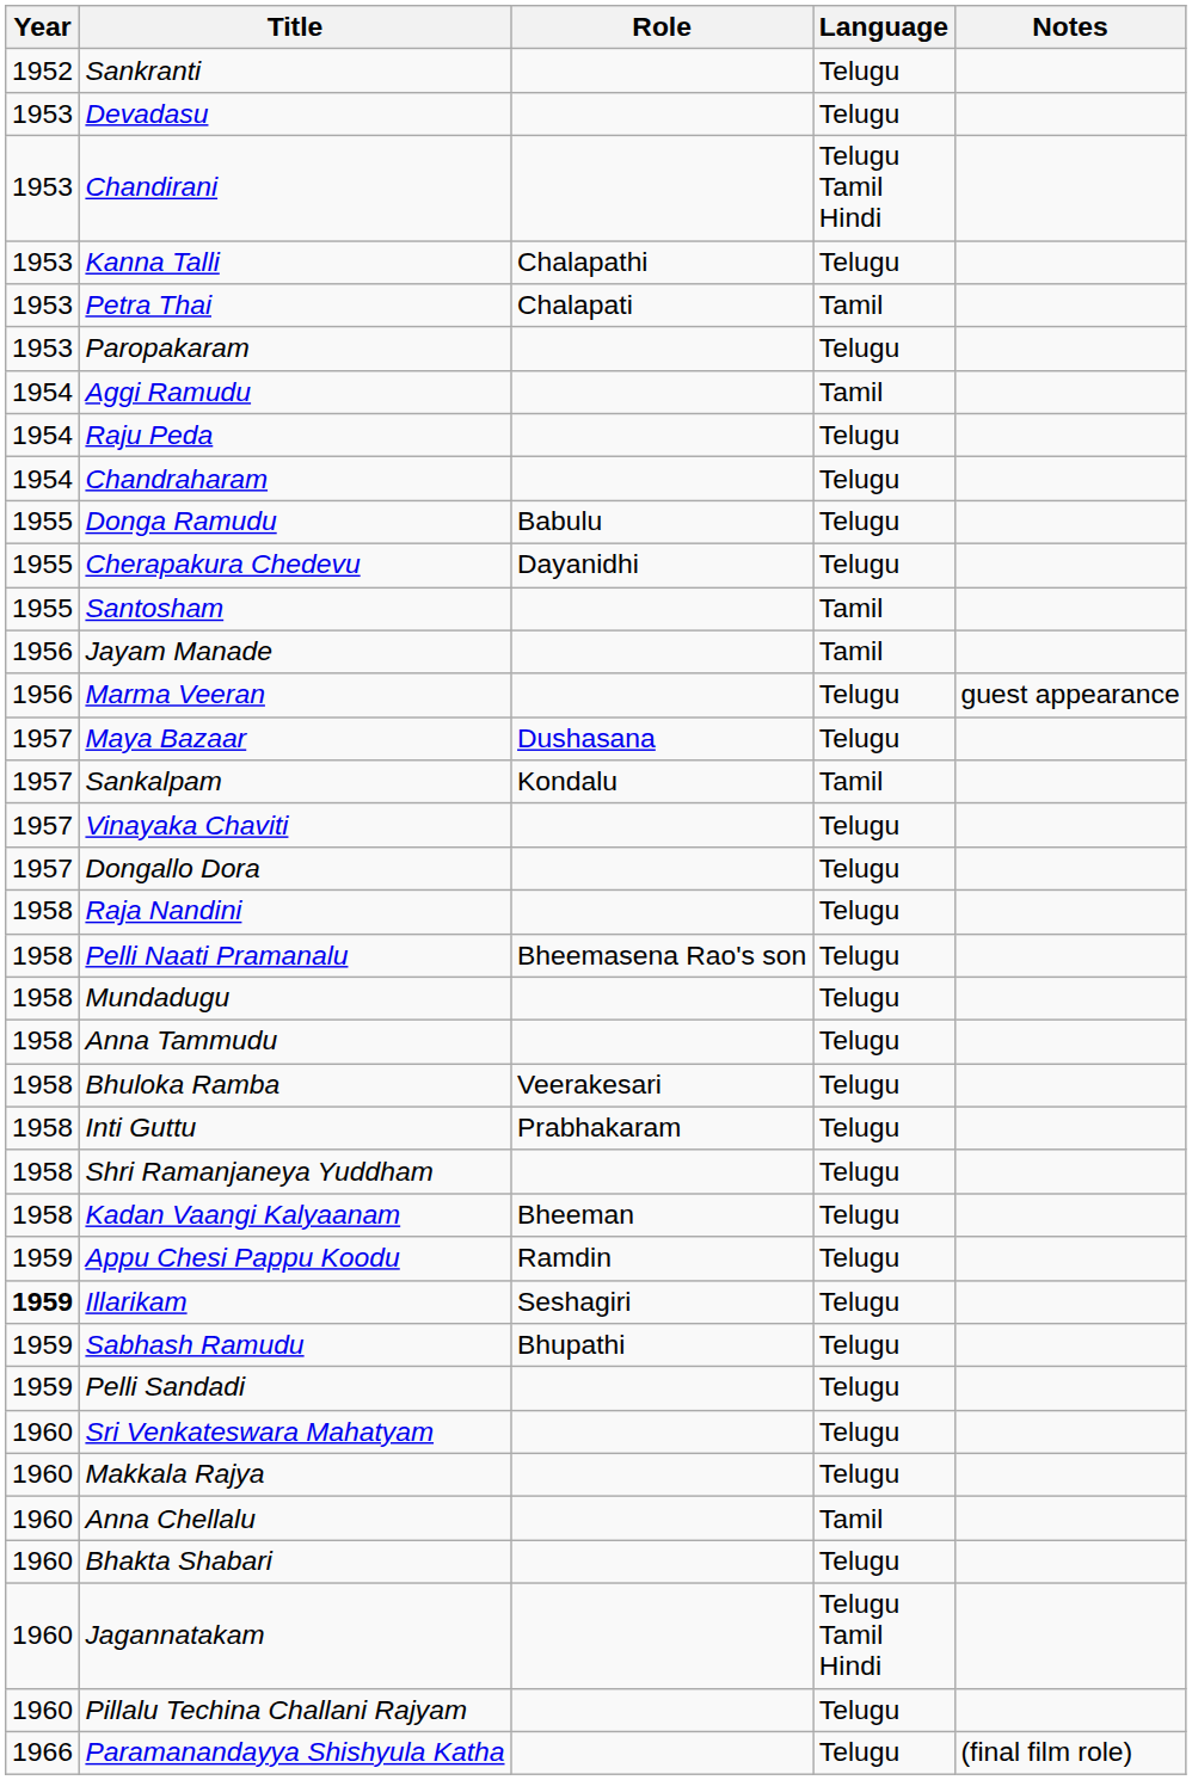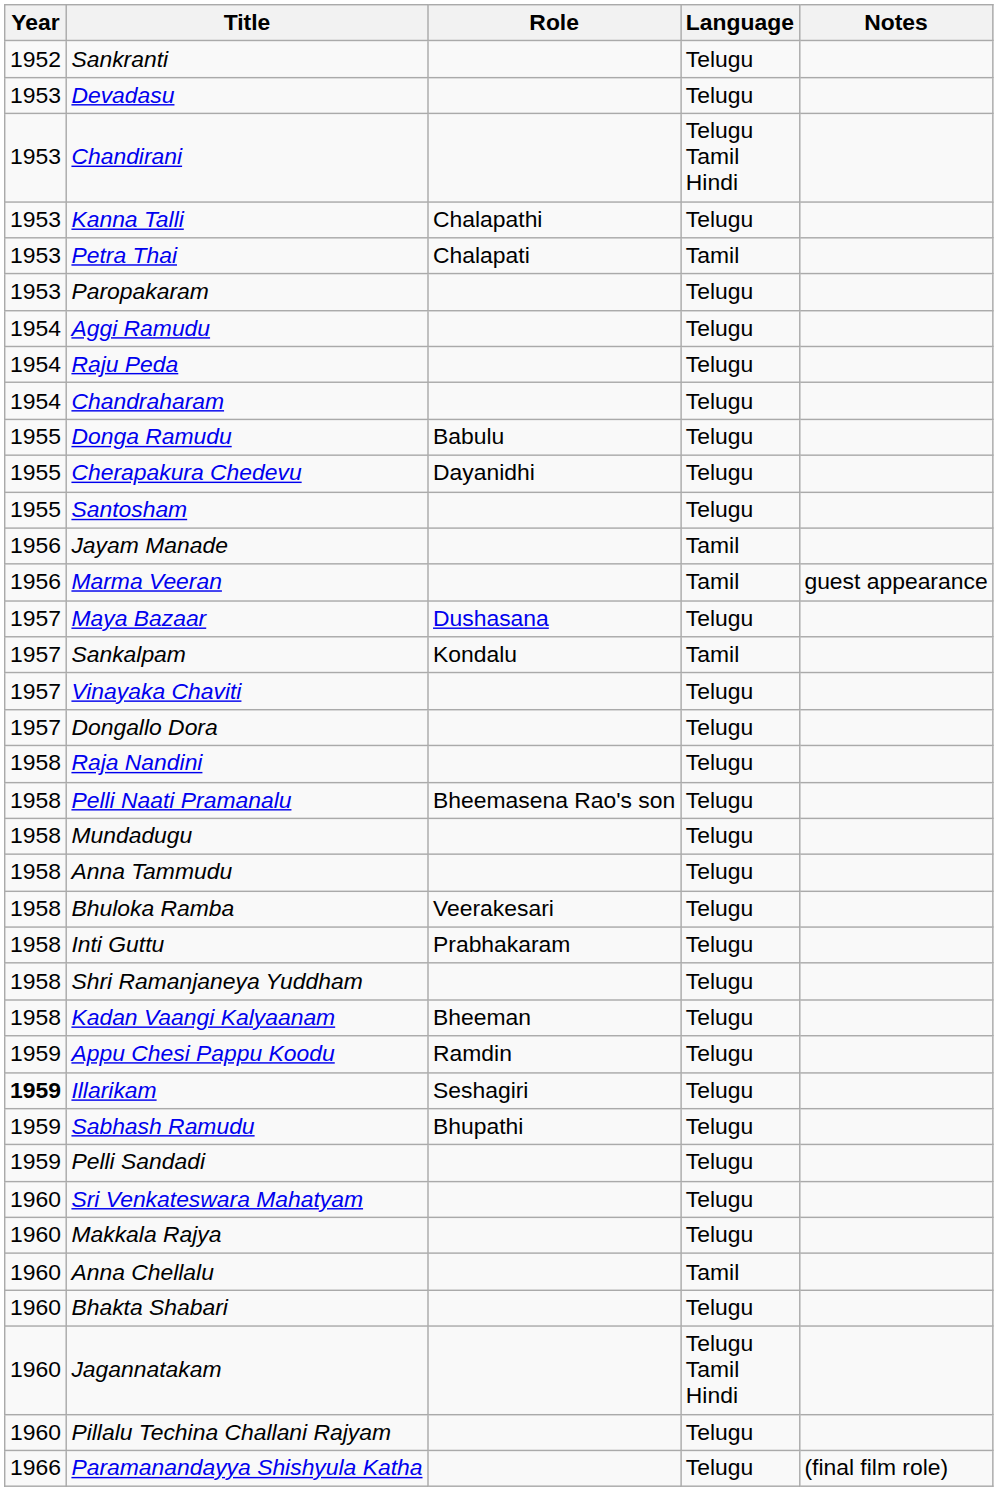 <table class="wikitable">
 <tr>
 <th>Year</th>
 <th>Title</th>
 <th>Role</th>
 <th>Language</th>
 <th>Notes</th>
 </tr>
 <tr>
 <td>1952</td>
 <td><em>Sankranti</em></td>
 <td></td>
 <td>Telugu</td>
 <td></td>
 </tr>
 <tr>
 <td>1953</td>
 <td><em><a href='#'>Devadasu</a></em></td>
 <td></td>
 <td>Telugu</td>
 <td></td>
 </tr>
 <tr>
 <td>1953</td>
 <td><em><a href='#'>Chandirani</a></em></td>
 <td></td>
 <td>Telugu<br>Tamil<br>Hindi</td>
 </tr>
 <tr>
 <td>1953</td>
 <td><em><a href='#'>Kanna Talli</a></em></td>
 <td>Chalapathi</td>
 <td>Telugu</td>
 <td></td>
 </tr>
 <tr>
 <td>1953</td>
 <td><em><a href='#'>Petra Thai</a></em></td>
 <td>Chalapati</td>
 <td>Tamil</td>
 <td></td>
 </tr>
 <tr>
 <td>1953</td>
 <td><em>Paropakaram</em></td>
 <td></td>
 <td>Telugu</td>
 </tr>
 <tr>
 <td>1954</td>
 <td><em><a href='#'>Aggi Ramudu</a></em></td>
 <td></td>
-<td>Tamil</td>
+<td>Telugu</td>
 <td></td>
 </tr>
 <tr>
 <td>1954</td>
 <td><em><a href='#'>Raju Peda</a></em></td>
 <td></td>
 <td>Telugu</td>
 <td></td>
 </tr>
 <tr>
 <td>1954</td>
 <td><em><a href='#'>Chandraharam</a></em></td>
 <td></td>
 <td>Telugu</td>
 <td></td>
 </tr>
 <tr>
 <td>1955</td>
 <td><em><a href='#'>Donga Ramudu</a></em></td>
 <td>Babulu</td>
 <td>Telugu</td>
 <td></td>
 </tr>
 <tr>
 <td>1955</td>
 <td><em><a href='#'>Cherapakura Chedevu</a></em></td>
 <td>Dayanidhi</td>
 <td>Telugu</td>
 <td></td>
 </tr>
 <tr>
 <td>1955</td>
 <td><em><a href='#'>Santosham</a></em></td>
 <td></td>
-<td>Tamil</td>
+<td>Telugu</td>
 <td></td>
 </tr>
 <tr>
 <td>1956</td>
 <td><em>Jayam Manade</em></td>
 <td></td>
 <td>Tamil</td>
 <td></td>
 </tr>
 <tr>
 <td>1956</td>
 <td><em><a href='#'>Marma Veeran</a></em></td>
 <td></td>
-<td>Telugu</td>
+<td>Tamil</td>
 <td>guest appearance</td>
 </tr>
 <tr>
 <td>1957</td>
 <td><em><a href='#'>Maya Bazaar</a></em></td>
 <td><a href='#'>Dushasana</a></td>
 <td>Telugu</td>
 <td></td>
 </tr>
 <tr>
 <td>1957</td>
 <td><em>Sankalpam</em></td>
 <td>Kondalu</td>
 <td>Tamil</td>
 <td></td>
 </tr>
 <tr>
 <td>1957</td>
 <td><em><a href='#'>Vinayaka Chaviti</a></em></td>
 <td></td>
 <td>Telugu</td>
 <td></td>
 </tr>
 <tr>
 <td>1957</td>
 <td><em>Dongallo Dora</em></td>
 <td></td>
 <td>Telugu</td>
 <td></td>
 </tr>
 <tr>
 <td>1958</td>
 <td><em><a href='#'>Raja Nandini</a></em></td>
 <td></td>
 <td>Telugu</td>
 <td></td>
 </tr>
 <tr>
 <td>1958</td>
 <td><em><a href='#'>Pelli Naati Pramanalu</a></em></td>
 <td>Bheemasena Rao's son</td>
 <td>Telugu</td>
 <td></td>
 </tr>
 <tr>
 <td>1958</td>
 <td><em>Mundadugu</em></td>
 <td></td>
 <td>Telugu</td>
 <td></td>
 </tr>
 <tr>
 <td>1958</td>
 <td><em>Anna Tammudu</em></td>
 <td></td>
 <td>Telugu</td>
 <td></td>
 </tr>
 <tr>
 <td>1958</td>
 <td><em>Bhuloka Ramba</em></td>
 <td>Veerakesari</td>
 <td>Telugu</td>
 <td></td>
 </tr>
 <tr>
 <td>1958</td>
 <td><em>Inti Guttu</em></td>
 <td>Prabhakaram</td>
 <td>Telugu</td>
 <td></td>
 </tr>
 <tr>
 <td>1958</td>
 <td><em>Shri Ramanjaneya Yuddham</em></td>
 <td></td>
 <td>Telugu</td>
 <td></td>
 </tr>
 <tr>
 <td>1958</td>
 <td><em><a href='#'>Kadan Vaangi Kalyaanam</a></em></td>
 <td>Bheeman</td>
 <td>Telugu</td>
 <td></td>
 </tr>
 <tr>
 <td>1959</td>
 <td><em><a href='#'>Appu Chesi Pappu Koodu</a></em></td>
 <td>Ramdin</td>
 <td>Telugu</td>
 <td></td>
 </tr>
 <tr>
 <td><strong>1959</strong></td>
 <td><em><a href='#'>Illarikam</a></em></td>
 <td>Seshagiri</td>
 <td>Telugu</td>
 <td></td>
 </tr>
 <tr>
 <td>1959</td>
 <td><em><a href='#'>Sabhash Ramudu</a></em></td>
 <td>Bhupathi</td>
 <td>Telugu</td>
 <td></td>
 </tr>
 <tr>
 <td>1959</td>
 <td><em>Pelli Sandadi</em></td>
 <td></td>
 <td>Telugu</td>
 <td></td>
 </tr>
 <tr>
 <td>1960</td>
 <td><em><a href='#'>Sri Venkateswara Mahatyam</a></em></td>
 <td></td>
 <td>Telugu</td>
 <td></td>
 </tr>
 <tr>
 <td>1960</td>
 <td><em>Makkala Rajya</em></td>
 <td></td>
 <td>Telugu</td>
 </tr>
 <tr>
 <td>1960</td>
 <td><em>Anna Chellalu</em></td>
 <td></td>
 <td>Tamil</td>
 <td></td>
 </tr>
 <tr>
 <td>1960</td>
 <td><em>Bhakta Shabari</em></td>
 <td></td>
 <td>Telugu</td>
 <td></td>
 </tr>
 <tr>
 <td>1960</td>
 <td><em>Jagannatakam</em></td>
 <td></td>
 <td>Telugu<br>Tamil<br>Hindi</td>
 <td></td>
 </tr>
 <tr>
 <td>1960</td>
 <td><em>Pillalu Techina Challani Rajyam</em></td>
 <td></td>
 <td>Telugu</td>
 <td></td>
 </tr>
 <tr>
 <td>1966</td>
 <td><em><a href='#'>Paramanandayya Shishyula Katha</a></em></td>
 <td></td>
 <td>Telugu</td>
 <td>(final film role)</td>
 </tr>
 </table>
